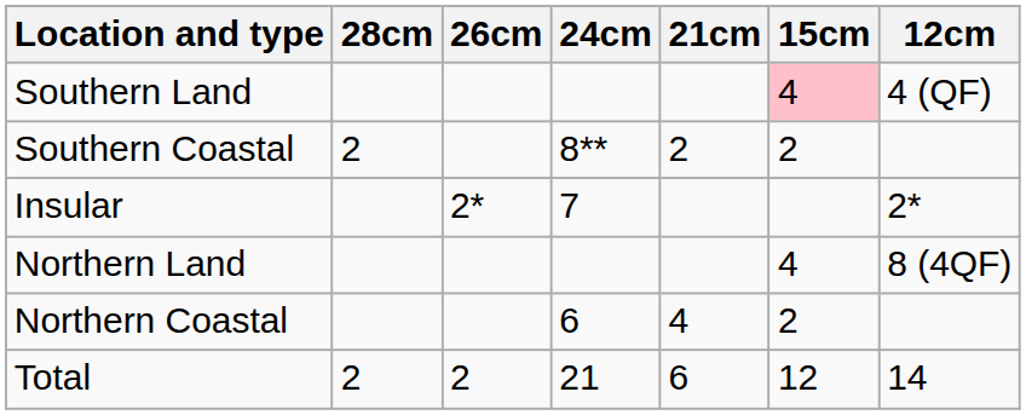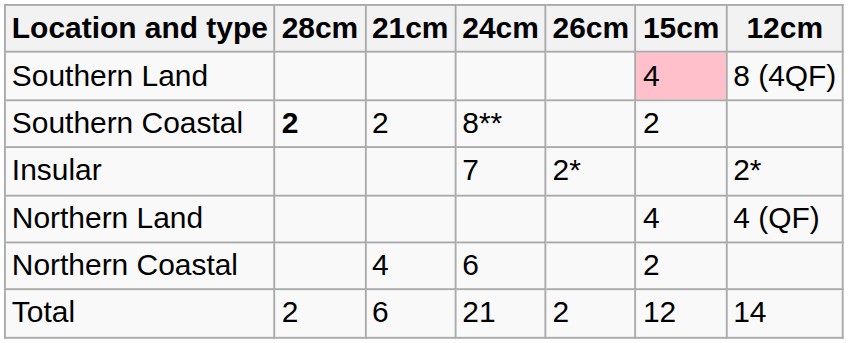 <table class="wikitable">
 <tr>
 <th>Location and type</th>
 <th>28cm</th>
+<th>21cm</th>
+<th>24cm</th>
 <th>26cm</th>
-<th>24cm</th>
-<th>21cm</th>
 <th>15cm</th>
 <th>12cm</th>
 </tr>
 <tr>
 <td>Southern Land</td>
 <td></td>
 <td></td>
 <td></td>
 <td></td>
 <td style="background: pink;">4</td>
-<td>4 (QF)</td>
+<td>8 (4QF)</td>
 </tr>
 <tr>
 <td>Southern Coastal</td>
+<td><strong>2</strong></td>
 <td>2</td>
+<td>8**</td>
 <td></td>
-<td>8**</td>
-<td>2</td>
 <td>2</td>
 <td></td>
 </tr>
 <tr>
 <td>Insular</td>
 <td></td>
+<td></td>
+<td>7</td>
 <td>2*</td>
-<td>7</td>
-<td></td>
 <td></td>
 <td>2*</td>
 </tr>
 <tr>
 <td>Northern Land</td>
 <td></td>
 <td></td>
 <td></td>
 <td></td>
 <td>4</td>
-<td>8 (4QF)</td>
+<td>4 (QF)</td>
 </tr>
 <tr>
 <td>Northern Coastal</td>
 <td></td>
+<td>4</td>
+<td>6</td>
 <td></td>
-<td>6</td>
-<td>4</td>
 <td>2</td>
 <td></td>
 </tr>
 <tr>
 <td>Total</td>
 <td>2</td>
+<td>6</td>
+<td>21</td>
 <td>2</td>
-<td>21</td>
-<td>6</td>
 <td>12</td>
 <td>14</td>
 </tr>
 </table>
